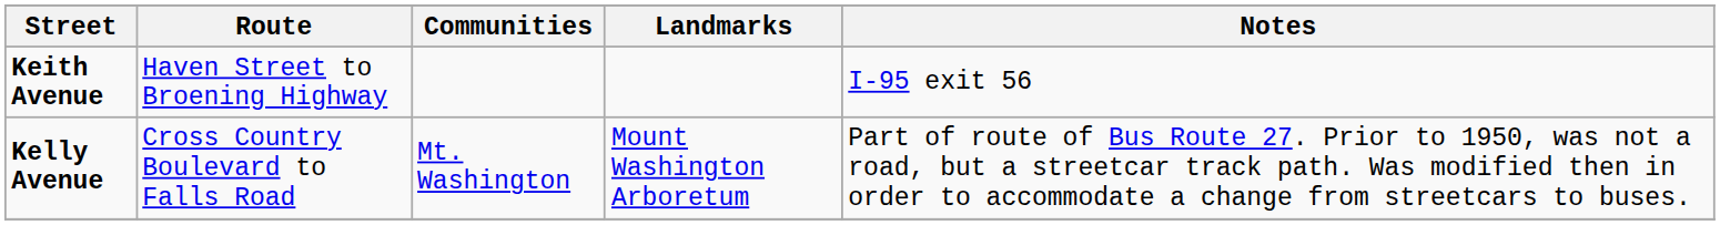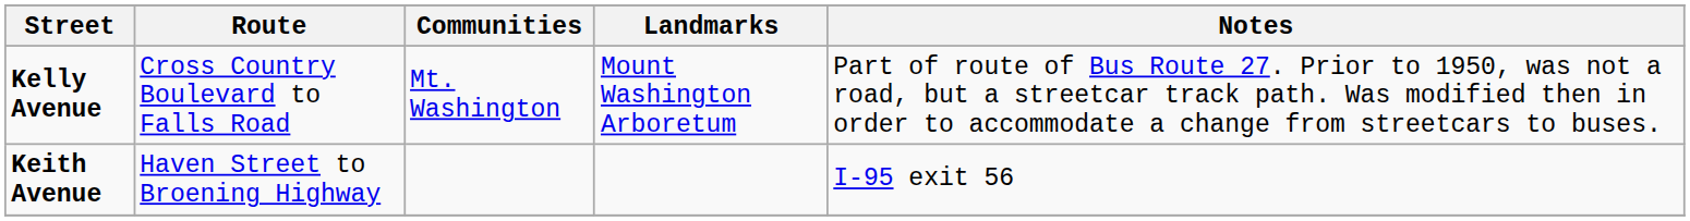 <table class="wikitable">
 <tr style="background-color:#DDDDDD;text-align:center;">
 </tr>
 <tr>
 <th>Street</th>
 <th>Route</th>
 <th>Communities</th>
 <th>Landmarks</th>
 <th>Notes</th>
 </tr>
 <tr>
+<td><strong>Kelly Avenue</strong></td>
+<td><a href='#'>Cross Country Boulevard</a> to <a href='#'>Falls Road</a></td>
+<td><a href='#'>Mt. Washington</a></td>
+<td><a href='#'>Mount Washington Arboretum</a></td>
+<td>Part of route of <a href='#'>Bus Route 27</a>. Prior to 1950, was not a road, but a streetcar track path. Was modified then in order to accommodate a change from streetcars to buses.</td>
+</tr>
+<tr>
 <td><strong>Keith Avenue</strong></td>
 <td><a href='#'>Haven Street</a> to <a href='#'>Broening Highway</a></td>
 <td></td>
 <td></td>
 <td><a href='#'>I-95</a> exit 56</td>
 </tr>
 <tr>
-<td><strong>Kelly Avenue</strong></td>
-<td><a href='#'>Cross Country Boulevard</a> to <a href='#'>Falls Road</a></td>
-<td><a href='#'>Mt. Washington</a></td>
-<td><a href='#'>Mount Washington Arboretum</a></td>
-<td>Part of route of <a href='#'>Bus Route 27</a>. Prior to 1950, was not a road, but a streetcar track path. Was modified then in order to accommodate a change from streetcars to buses.</td>
-</tr>
-<tr>
 </tr>
 </table>
